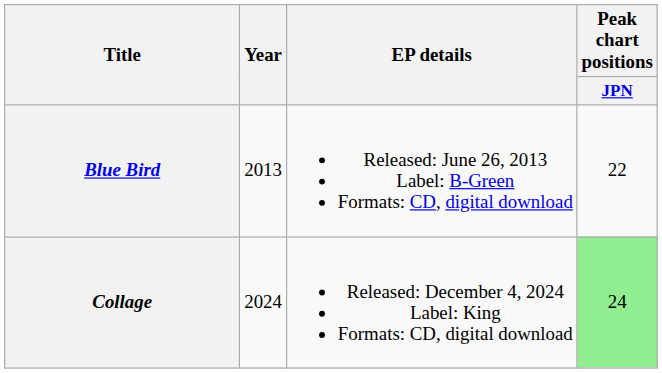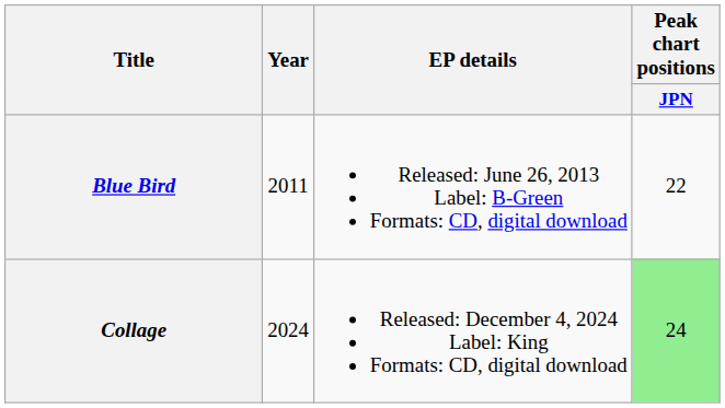 <table class="wikitable plainrowheaders" style="text-align:center;">
 <tr>
 <th scope="col" rowspan="2" style="width:12em;">Title</th>
 <th scope="col" rowspan="2">Year</th>
 <th scope="col" rowspan="2">EP details</th>
 <th scope="col" colspan="1">Peak chart positions</th>
 </tr>
 <tr>
 <th scope="col" style="width:3em;font-size:90%;"><a href='#'>JPN</a></th>
 </tr>
 <tr>
 <th scope="row"><em><a href='#'>Blue Bird</a></em></th>
-<td>2013</td>
+<td>2011</td>
 <td><br><ul><li>Released: June 26, 2013</li><li>Label: <a href='#'>B-Green</a></li><li>Formats: <a href='#'>CD</a>, <a href='#'>digital download</a></li></ul></td>
 <td>22</td>
 </tr>
 <tr>
 <th scope="row"><em>Collage</em></th>
 <td>2024</td>
 <td><br><ul><li>Released: December 4, 2024</li><li>Label: King</li><li>Formats: CD, digital download</li></ul></td>
 <td style="background: lightgreen;">24</td>
 </tr>
 </table>
